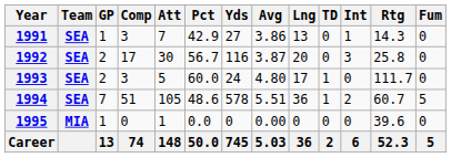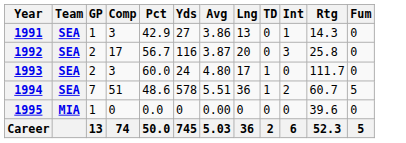 <table class="wikitable">
 <tr>
 <th>Year</th>
 <th>Team</th>
 <th>GP</th>
 <th>Comp</th>
-<th>Att</th>
 <th>Pct</th>
 <th>Yds</th>
 <th>Avg</th>
 <th>Lng</th>
 <th>TD</th>
 <th>Int</th>
 <th>Rtg</th>
 <th>Fum</th>
 </tr>
 <tr>
 <th><a href='#'>1991</a></th>
 <th><a href='#'>SEA</a></th>
 <td>1</td>
 <td>3</td>
-<td>7</td>
 <td>42.9</td>
 <td>27</td>
 <td>3.86</td>
 <td>13</td>
 <td>0</td>
 <td>1</td>
 <td>14.3</td>
 <td>0</td>
 </tr>
 <tr>
 <th><a href='#'>1992</a></th>
 <th><a href='#'>SEA</a></th>
 <td>2</td>
 <td>17</td>
-<td>30</td>
 <td>56.7</td>
 <td>116</td>
 <td>3.87</td>
 <td>20</td>
 <td>0</td>
 <td>3</td>
 <td>25.8</td>
 <td>0</td>
 </tr>
 <tr>
 <th><a href='#'>1993</a></th>
 <th><a href='#'>SEA</a></th>
 <td>2</td>
 <td>3</td>
-<td>5</td>
 <td>60.0</td>
 <td>24</td>
 <td>4.80</td>
 <td>17</td>
 <td>1</td>
 <td>0</td>
 <td>111.7</td>
 <td>0</td>
 </tr>
 <tr>
 <th><a href='#'>1994</a></th>
 <th><a href='#'>SEA</a></th>
 <td>7</td>
 <td>51</td>
-<td>105</td>
 <td>48.6</td>
 <td>578</td>
 <td>5.51</td>
 <td>36</td>
 <td>1</td>
 <td>2</td>
 <td>60.7</td>
 <td>5</td>
 </tr>
 <tr>
 <th><a href='#'>1995</a></th>
 <th><a href='#'>MIA</a></th>
 <td>1</td>
 <td>0</td>
-<td>1</td>
 <td>0.0</td>
 <td>0</td>
 <td>0.00</td>
 <td>0</td>
 <td>0</td>
 <td>0</td>
 <td>39.6</td>
 <td>0</td>
 </tr>
 <tr>
 <th>Career</th>
 <th></th>
 <th>13</th>
 <th>74</th>
-<th>148</th>
 <th>50.0</th>
 <th>745</th>
 <th>5.03</th>
 <th>36</th>
 <th>2</th>
 <th>6</th>
 <th>52.3</th>
 <th>5</th>
 </tr>
 </table>
